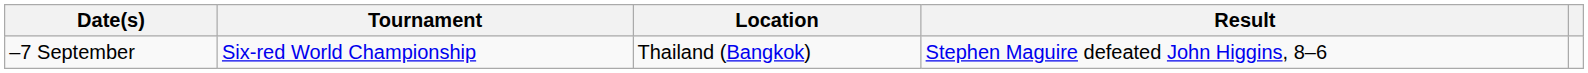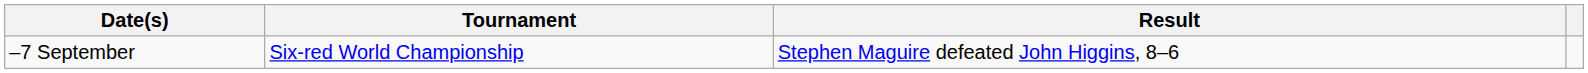 <table class="sortable wikitable" width="100%" cellpadding="5" style="margin: 1em auto 1em auto">
 <tr>
 <th scope="col">Date(s)</th>
 <th wscope="col">Tournament</th>
-<th scope="col">Location</th>
 <th scope="col" class="unsortable">Result</th>
 <th scope="col" class="unsortable"></th>
 </tr>
 <tr>
 <td>–7 September</td>
 <td><a href='#'>Six-red World Championship</a></td>
-<td>Thailand (<a href='#'>Bangkok</a>)</td>
 <td><a href='#'>Stephen Maguire</a> defeated <a href='#'>John Higgins</a>, 8–6</td>
 <td align="center"></td>
 </tr>
 </table>
